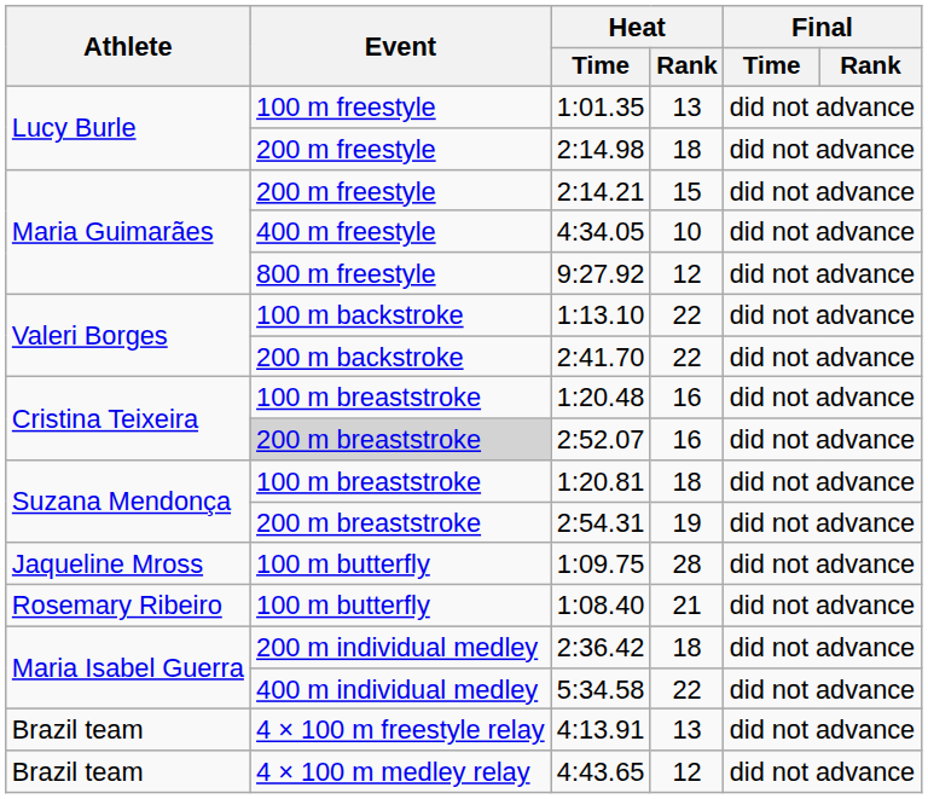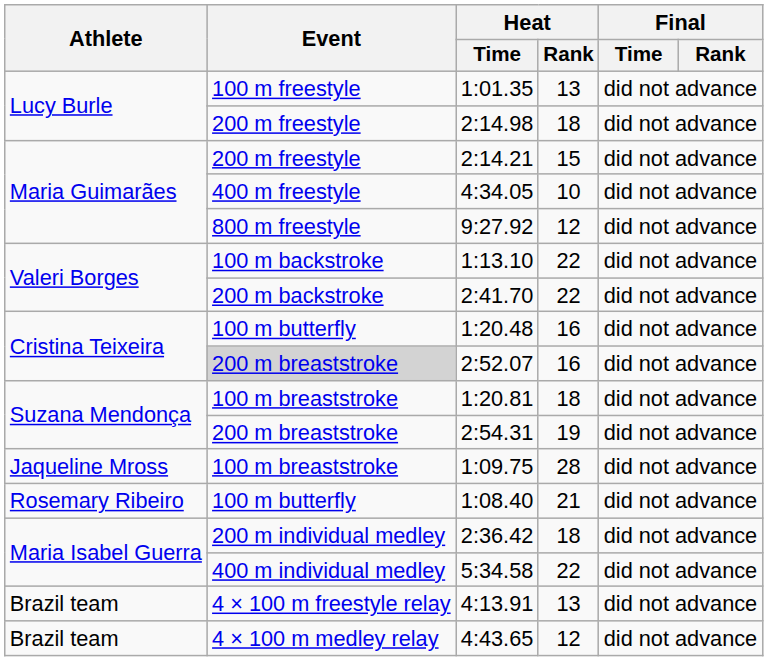 <table class="wikitable" style="text-align:center; font-size:90%">
 <tr>
 <th rowspan="2">Athlete</th>
 <th rowspan="2">Event</th>
 <th colspan="2">Heat</th>
 <th colspan="2">Final</th>
 </tr>
 <tr style="font-size:95%">
 <th>Time</th>
 <th>Rank</th>
 <th>Time</th>
 <th>Rank</th>
 </tr>
 <tr>
 <td align=left rowspan=2><a href='#'>Lucy Burle</a></td>
 <td align=left><a href='#'>100 m freestyle</a></td>
 <td>1:01.35</td>
 <td>13</td>
 <td colspan=2>did not advance</td>
 </tr>
 <tr>
 <td align=left><a href='#'>200 m freestyle</a></td>
 <td>2:14.98</td>
 <td>18</td>
 <td colspan=2>did not advance</td>
 </tr>
 <tr>
 <td align=left rowspan=3><a href='#'>Maria Guimarães</a></td>
 <td align=left><a href='#'>200 m freestyle</a></td>
 <td>2:14.21</td>
 <td>15</td>
 <td colspan=2>did not advance</td>
 </tr>
 <tr>
 <td align=left><a href='#'>400 m freestyle</a></td>
 <td>4:34.05</td>
 <td>10</td>
 <td colspan=2>did not advance</td>
 </tr>
 <tr>
 <td align=left><a href='#'>800 m freestyle</a></td>
 <td>9:27.92</td>
 <td>12</td>
 <td colspan=2>did not advance</td>
 </tr>
 <tr>
 <td align=left rowspan=2><a href='#'>Valeri Borges</a></td>
 <td align=left><a href='#'>100 m backstroke</a></td>
 <td>1:13.10</td>
 <td>22</td>
 <td colspan=2>did not advance</td>
 </tr>
 <tr>
 <td align=left><a href='#'>200 m backstroke</a></td>
 <td>2:41.70</td>
 <td>22</td>
 <td colspan=2>did not advance</td>
 </tr>
 <tr>
 <td align=left rowspan=2><a href='#'>Cristina Teixeira</a></td>
-<td align=left><a href='#'>100 m breaststroke</a></td>
+<td align=left><a href='#'>100 m butterfly</a></td>
 <td>1:20.48</td>
 <td>16</td>
 <td colspan=2>did not advance</td>
 </tr>
 <tr>
 <td align=left style="background: lightgrey;"><a href='#'>200 m breaststroke</a></td>
 <td>2:52.07</td>
 <td>16</td>
 <td colspan=2>did not advance</td>
 </tr>
 <tr>
 <td align=left rowspan=2><a href='#'>Suzana Mendonça</a></td>
 <td align=left><a href='#'>100 m breaststroke</a></td>
 <td>1:20.81</td>
 <td>18</td>
 <td colspan=2>did not advance</td>
 </tr>
 <tr>
 <td align=left><a href='#'>200 m breaststroke</a></td>
 <td>2:54.31</td>
 <td>19</td>
 <td colspan=2>did not advance</td>
 </tr>
 <tr>
 <td align=left><a href='#'>Jaqueline Mross</a></td>
-<td align=left><a href='#'>100 m butterfly</a></td>
+<td align=left><a href='#'>100 m breaststroke</a></td>
 <td>1:09.75</td>
 <td>28</td>
 <td colspan=2>did not advance</td>
 </tr>
 <tr>
 <td align=left><a href='#'>Rosemary Ribeiro</a></td>
 <td align=left><a href='#'>100 m butterfly</a></td>
 <td>1:08.40</td>
 <td>21</td>
 <td colspan=2>did not advance</td>
 </tr>
 <tr>
 <td align=left rowspan=2><a href='#'>Maria Isabel Guerra</a></td>
 <td align=left><a href='#'>200 m individual medley</a></td>
 <td>2:36.42</td>
 <td>18</td>
 <td colspan=2>did not advance</td>
 </tr>
 <tr>
 <td align=left><a href='#'>400 m individual medley</a></td>
 <td>5:34.58</td>
 <td>22</td>
 <td colspan=2>did not advance</td>
 </tr>
 <tr>
 <td align=left>Brazil team</td>
 <td align=left><a href='#'>4 × 100 m freestyle relay</a></td>
 <td>4:13.91</td>
 <td>13</td>
 <td colspan=2>did not advance</td>
 </tr>
 <tr>
 <td align=left>Brazil team</td>
 <td align=left><a href='#'>4 × 100 m medley relay</a></td>
 <td>4:43.65</td>
 <td>12</td>
 <td colspan=2>did not advance</td>
 </tr>
 </table>
